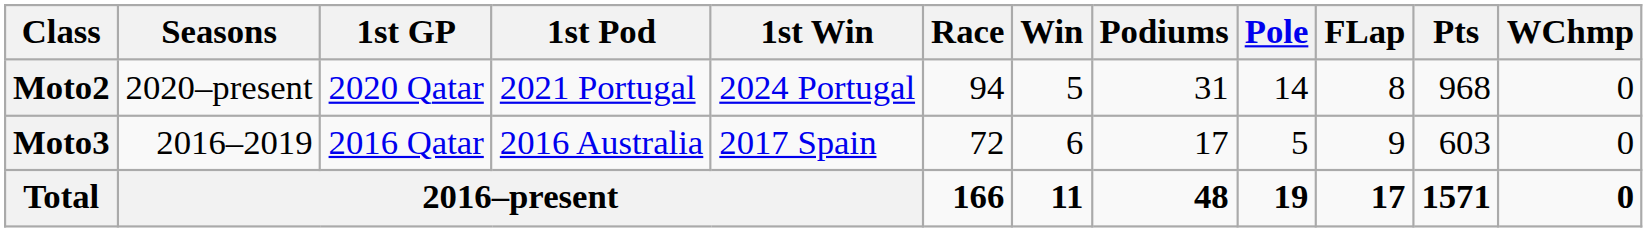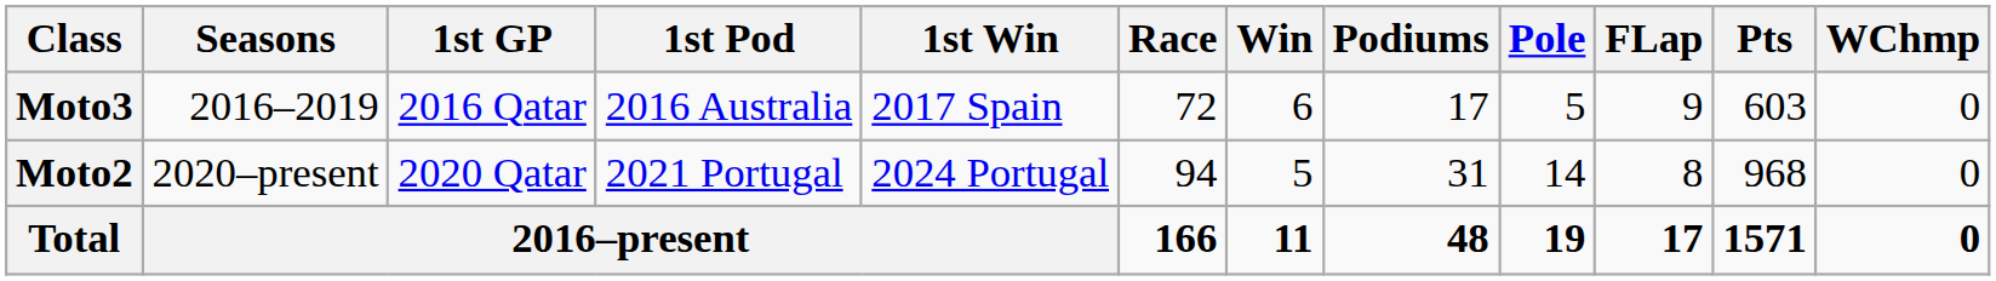 <table class="wikitable" style="text-align:right;">
 <tr>
 <th>Class</th>
 <th>Seasons</th>
 <th>1st GP</th>
 <th>1st Pod</th>
 <th>1st Win</th>
 <th>Race</th>
 <th>Win</th>
 <th>Podiums</th>
 <th><a href='#'>Pole</a></th>
 <th>FLap</th>
 <th>Pts</th>
 <th>WChmp</th>
 </tr>
 <tr>
+<th>Moto3</th>
+<td>2016–2019</td>
+<td style="text-align:left;"><a href='#'>2016 Qatar</a></td>
+<td style="text-align:left;"><a href='#'>2016 Australia</a></td>
+<td style="text-align:left;"><a href='#'>2017 Spain</a></td>
+<td>72</td>
+<td>6</td>
+<td>17</td>
+<td>5</td>
+<td>9</td>
+<td>603</td>
+<td>0</td>
+</tr>
+<tr>
 <th>Moto2</th>
 <td>2020–present</td>
 <td style="text-align:left;"><a href='#'>2020 Qatar</a></td>
 <td style="text-align:left;"><a href='#'>2021 Portugal</a></td>
 <td style="text-align:left;"><a href='#'>2024 Portugal</a></td>
 <td>94</td>
 <td>5</td>
 <td>31</td>
 <td>14</td>
 <td>8</td>
 <td>968</td>
 <td>0</td>
 </tr>
 <tr>
-<th>Moto3</th>
-<td>2016–2019</td>
-<td style="text-align:left;"><a href='#'>2016 Qatar</a></td>
-<td style="text-align:left;"><a href='#'>2016 Australia</a></td>
-<td style="text-align:left;"><a href='#'>2017 Spain</a></td>
-<td>72</td>
-<td>6</td>
-<td>17</td>
-<td>5</td>
-<td>9</td>
-<td>603</td>
-<td>0</td>
-</tr>
-<tr>
 <th>Total</th>
 <th colspan="4">2016–present</th>
 <td><strong>166</strong></td>
 <td><strong>11</strong></td>
 <td><strong>48</strong></td>
 <td><strong>19</strong></td>
 <td><strong>17</strong></td>
 <td><strong>1571</strong></td>
 <td><strong>0</strong></td>
 </tr>
 </table>
